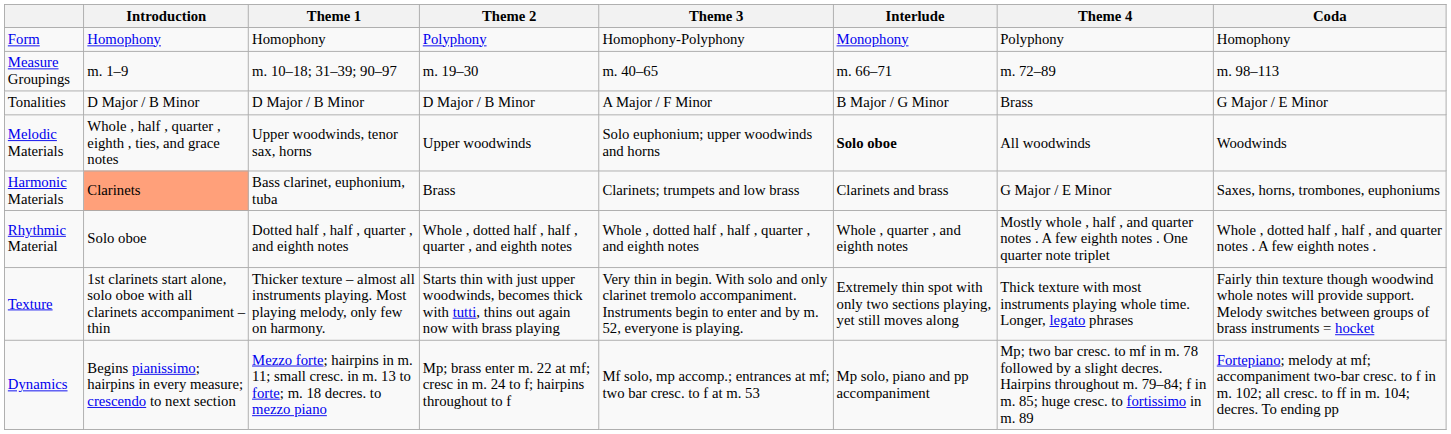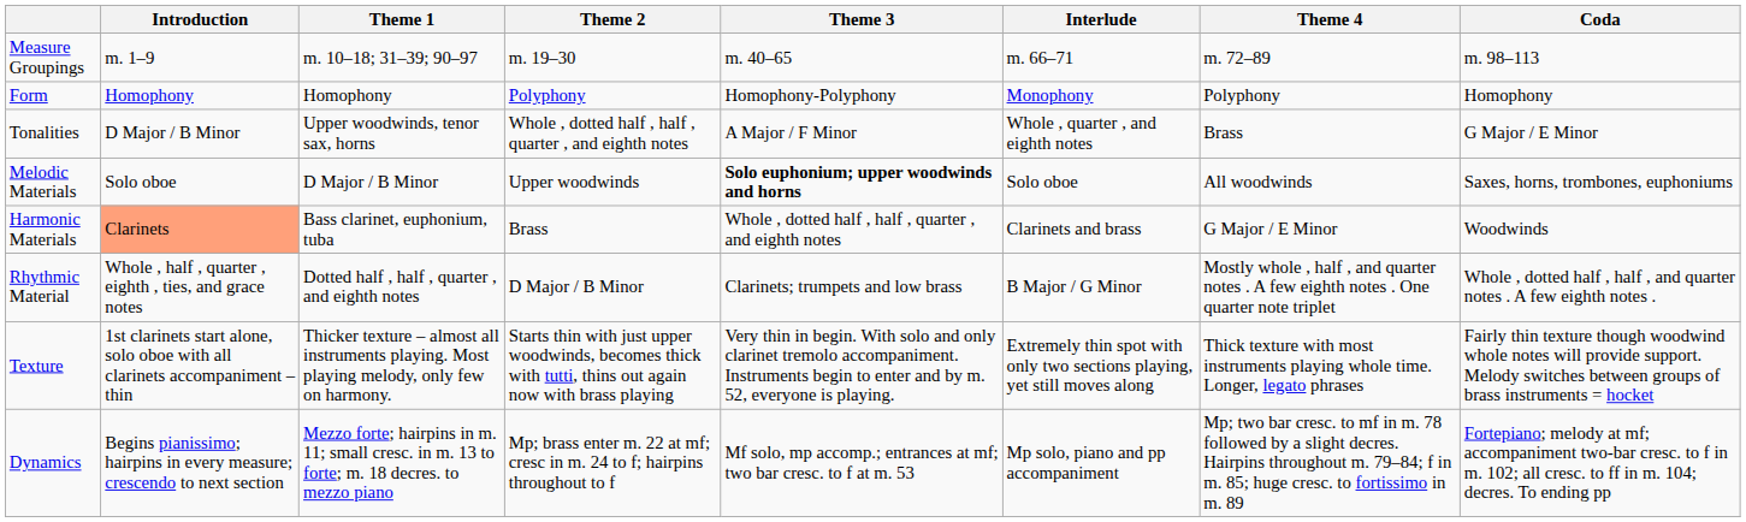 <table class="wikitable">
 <tr>
 <th></th>
 <th>Introduction</th>
 <th>Theme 1</th>
 <th>Theme 2</th>
 <th>Theme 3</th>
 <th>Interlude</th>
 <th>Theme 4</th>
 <th>Coda</th>
 </tr>
 <tr>
+<td><a href='#'>Measure</a> Groupings</td>
+<td>m. 1–9</td>
+<td>m. 10–18; 31–39; 90–97</td>
+<td>m. 19–30</td>
+<td>m. 40–65</td>
+<td>m. 66–71</td>
+<td>m. 72–89</td>
+<td>m. 98–113</td>
+</tr>
+<tr>
 <td><a href='#'>Form</a></td>
 <td><a href='#'>Homophony</a></td>
 <td>Homophony</td>
 <td><a href='#'>Polyphony</a></td>
 <td>Homophony-Polyphony</td>
 <td><a href='#'>Monophony</a></td>
 <td>Polyphony</td>
 <td>Homophony</td>
 </tr>
 <tr>
-<td><a href='#'>Measure</a> Groupings</td>
-<td>m. 1–9</td>
-<td>m. 10–18; 31–39; 90–97</td>
-<td>m. 19–30</td>
-<td>m. 40–65</td>
-<td>m. 66–71</td>
-<td>m. 72–89</td>
-<td>m. 98–113</td>
-</tr>
-<tr>
 <td>Tonalities</td>
 <td>D Major  / B Minor </td>
-<td>D Major  / B Minor </td>
-<td>D Major  / B Minor </td>
+<td>Upper woodwinds, tenor sax, horns</td>
+<td>Whole , dotted half , half , quarter , and eighth notes </td>
 <td>A Major  / F Minor </td>
-<td>B Major  / G Minor </td>
+<td>Whole , quarter , and eighth notes </td>
 <td>Brass</td>
 <td>G Major  / E Minor </td>
 </tr>
 <tr>
 <td><a href='#'>Melodic</a> Materials</td>
-<td>Whole , half , quarter , eighth , ties, and grace notes</td>
-<td>Upper woodwinds, tenor sax, horns</td>
+<td>Solo oboe</td>
+<td>D Major  / B Minor </td>
 <td>Upper woodwinds</td>
-<td>Solo euphonium; upper woodwinds and horns</td>
-<td><strong>Solo oboe</strong></td>
+<td><strong>Solo euphonium; upper woodwinds and horns</strong></td>
+<td>Solo oboe</td>
 <td>All woodwinds</td>
-<td>Woodwinds</td>
+<td>Saxes, horns, trombones, euphoniums</td>
 </tr>
 <tr>
 <td><a href='#'>Harmonic</a> Materials</td>
 <td style="background: lightsalmon;">Clarinets</td>
 <td>Bass clarinet, euphonium, tuba</td>
 <td>Brass</td>
-<td>Clarinets; trumpets and low brass</td>
+<td>Whole , dotted half , half , quarter , and eighth notes </td>
 <td>Clarinets and brass</td>
 <td>G Major  / E Minor </td>
-<td>Saxes, horns, trombones, euphoniums</td>
+<td>Woodwinds</td>
 </tr>
 <tr>
 <td><a href='#'>Rhythmic</a> Material</td>
-<td>Solo oboe</td>
+<td>Whole , half , quarter , eighth , ties, and grace notes</td>
 <td>Dotted half , half , quarter , and eighth notes </td>
-<td>Whole , dotted half , half , quarter , and eighth notes </td>
-<td>Whole , dotted half , half , quarter , and eighth notes </td>
-<td>Whole , quarter , and eighth notes </td>
+<td>D Major  / B Minor </td>
+<td>Clarinets; trumpets and low brass</td>
+<td>B Major  / G Minor </td>
 <td>Mostly whole , half , and quarter notes . A few eighth notes . One quarter note triplet</td>
 <td>Whole , dotted half , half , and quarter notes . A few eighth notes .</td>
 </tr>
 <tr>
 <td><a href='#'>Texture</a></td>
 <td>1st clarinets start alone, solo oboe with all clarinets accompaniment – thin</td>
 <td>Thicker texture – almost all instruments playing. Most playing melody, only few on harmony.</td>
 <td>Starts thin with just upper woodwinds, becomes thick with <a href='#'>tutti</a>, thins out again now with brass playing</td>
 <td>Very thin in begin. With solo and only clarinet tremolo accompaniment. Instruments begin to enter and by m. 52, everyone is playing.</td>
 <td>Extremely thin spot with only two sections playing, yet still moves along</td>
 <td>Thick texture with most instruments playing whole time. Longer, <a href='#'>legato</a> phrases</td>
 <td>Fairly thin texture though woodwind whole notes will provide support. Melody switches between groups of brass instruments = <a href='#'>hocket</a></td>
 </tr>
 <tr>
 <td><a href='#'>Dynamics</a></td>
 <td>Begins <a href='#'>pianissimo</a>; hairpins in every measure; <a href='#'>crescendo</a> to next section</td>
 <td><a href='#'>Mezzo forte</a>; hairpins in m. 11; small cresc. in m. 13 to <a href='#'>forte</a>; m. 18 decres. to <a href='#'>mezzo piano</a></td>
 <td>Mp; brass enter m. 22 at mf; cresc in m. 24 to f; hairpins throughout to f</td>
 <td>Mf solo, mp accomp.; entrances at mf; two bar cresc. to f at m. 53</td>
 <td>Mp solo, piano and pp accompaniment</td>
 <td>Mp; two bar cresc. to mf in m. 78 followed by a slight decres. Hairpins throughout m. 79–84; f in m. 85; huge cresc. to <a href='#'>fortissimo</a> in m. 89</td>
 <td><a href='#'>Fortepiano</a>; melody at mf; accompaniment two-bar cresc. to f in m. 102; all cresc. to ff in m. 104; decres. To ending pp</td>
 </tr>
 </table>
